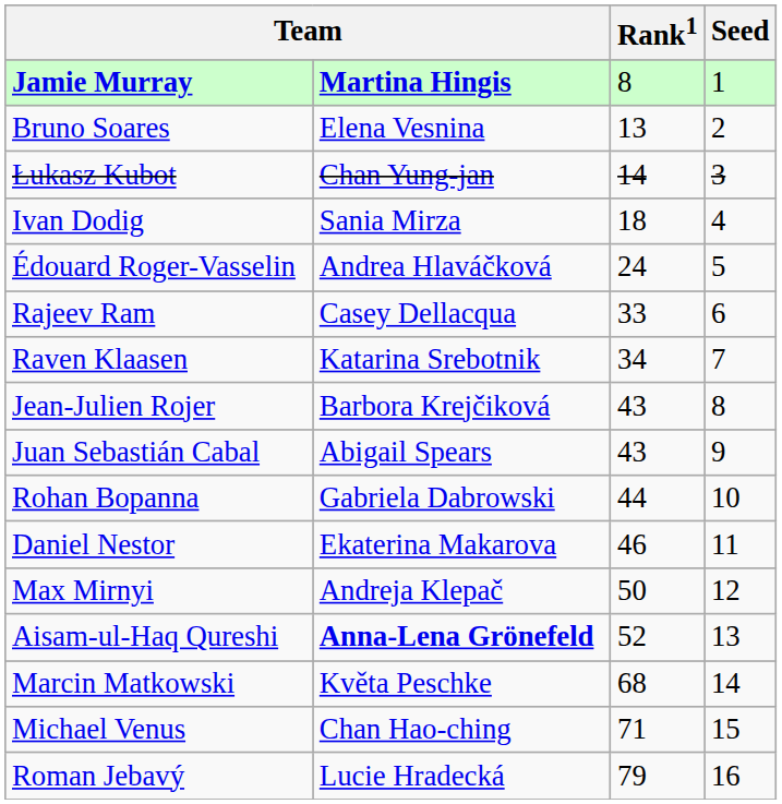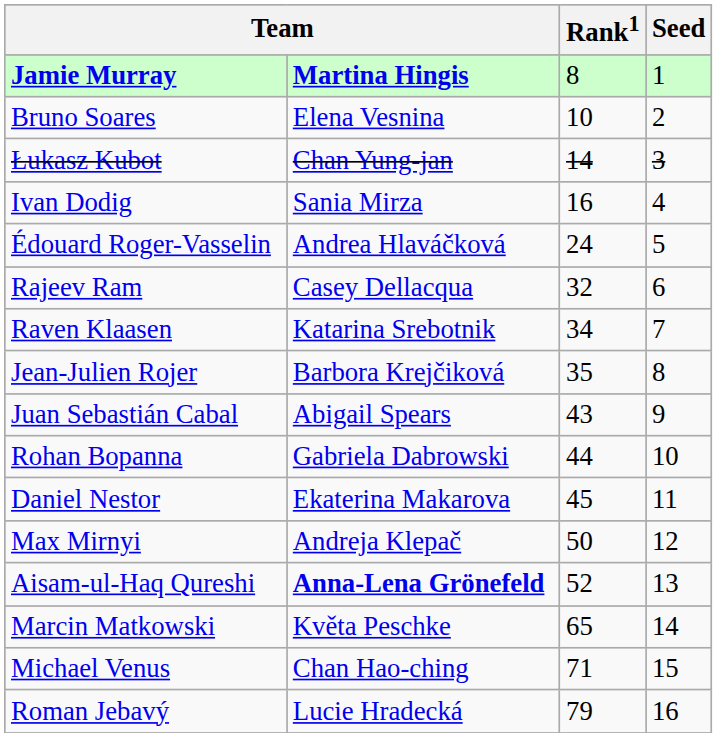 <table class="wikitable">
 <tr>
 <th width="325" colspan=2>Team</th>
 <th>Rank<sup>1</sup></th>
 <th>Seed</th>
 </tr>
 <tr style="background:#cfc;">
 <td> <strong><a href='#'>Jamie Murray</a></strong></td>
 <td> <strong><a href='#'>Martina Hingis</a></strong></td>
 <td>8</td>
 <td>1</td>
 </tr>
 <tr>
 <td> <a href='#'>Bruno Soares</a></td>
 <td> <a href='#'>Elena Vesnina</a></td>
-<td>13</td>
+<td>10</td>
 <td>2</td>
 </tr>
 <tr>
 <td><s> <a href='#'>Łukasz Kubot</a></s></td>
 <td><s> <a href='#'>Chan Yung-jan</a></s></td>
 <td><s>14</s></td>
 <td><s>3</s></td>
 </tr>
 <tr>
 <td> <a href='#'>Ivan Dodig</a></td>
 <td> <a href='#'>Sania Mirza</a></td>
-<td>18</td>
+<td>16</td>
 <td>4</td>
 </tr>
 <tr>
 <td> <a href='#'>Édouard Roger-Vasselin</a></td>
 <td> <a href='#'>Andrea Hlaváčková</a></td>
 <td>24</td>
 <td>5</td>
 </tr>
 <tr>
 <td> <a href='#'>Rajeev Ram</a></td>
 <td> <a href='#'>Casey Dellacqua</a></td>
-<td>33</td>
+<td>32</td>
 <td>6</td>
 </tr>
 <tr>
 <td> <a href='#'>Raven Klaasen</a></td>
 <td> <a href='#'>Katarina Srebotnik</a></td>
 <td>34</td>
 <td>7</td>
 </tr>
 <tr>
 <td> <a href='#'>Jean-Julien Rojer</a></td>
 <td> <a href='#'>Barbora Krejčiková</a></td>
-<td>43</td>
+<td>35</td>
 <td>8</td>
 </tr>
 <tr>
 <td> <a href='#'>Juan Sebastián Cabal</a></td>
 <td> <a href='#'>Abigail Spears</a></td>
 <td>43</td>
 <td>9</td>
 </tr>
 <tr>
 <td> <a href='#'>Rohan Bopanna</a></td>
 <td> <a href='#'>Gabriela Dabrowski</a></td>
 <td>44</td>
 <td>10</td>
 </tr>
 <tr>
 <td> <a href='#'>Daniel Nestor</a></td>
 <td> <a href='#'>Ekaterina Makarova</a></td>
-<td>46</td>
+<td>45</td>
 <td>11</td>
 </tr>
 <tr>
 <td> <a href='#'>Max Mirnyi</a></td>
 <td> <a href='#'>Andreja Klepač</a></td>
 <td>50</td>
 <td>12</td>
 </tr>
 <tr>
 <td> <a href='#'>Aisam-ul-Haq Qureshi</a></td>
 <td><strong> <a href='#'>Anna-Lena Grönefeld</a></strong></td>
 <td>52</td>
 <td>13</td>
 </tr>
 <tr>
 <td> <a href='#'>Marcin Matkowski</a></td>
 <td> <a href='#'>Květa Peschke</a></td>
-<td>68</td>
+<td>65</td>
 <td>14</td>
 </tr>
 <tr>
 <td> <a href='#'>Michael Venus</a></td>
 <td> <a href='#'>Chan Hao-ching</a></td>
 <td>71</td>
 <td>15</td>
 </tr>
 <tr>
 <td> <a href='#'>Roman Jebavý</a></td>
 <td> <a href='#'>Lucie Hradecká</a></td>
 <td>79</td>
 <td>16</td>
 </tr>
 </table>
